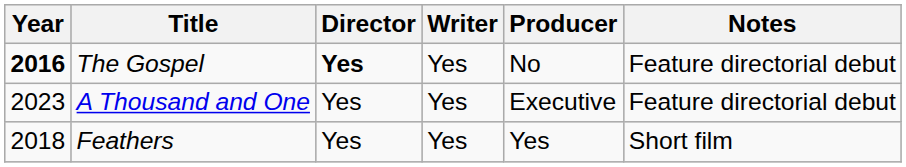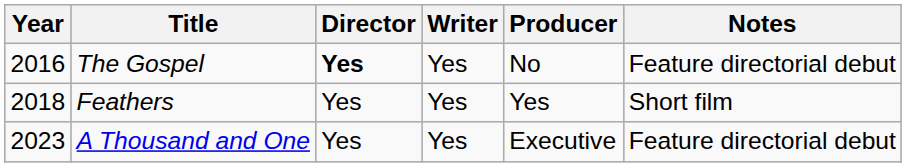 <table class="wikitable">
 <tr>
 <th>Year</th>
 <th>Title</th>
 <th>Director</th>
 <th>Writer</th>
 <th>Producer</th>
 <th>Notes</th>
 </tr>
 <tr>
-<td><strong>2016</strong></td>
+<td>2016</td>
 <td><em>The Gospel</em></td>
 <td><strong>Yes</strong></td>
 <td>Yes</td>
 <td>No</td>
-<td>Feature directorial debut</td>
-</tr>
-<tr>
-<td>2023</td>
-<td><em><a href='#'>A Thousand and One</a></em></td>
-<td>Yes</td>
-<td>Yes</td>
-<td>Executive</td>
 <td>Feature directorial debut</td>
 </tr>
 <tr>
 <td>2018</td>
 <td><em>Feathers</em></td>
 <td>Yes</td>
 <td>Yes</td>
 <td>Yes</td>
 <td>Short film</td>
 </tr>
+<tr>
+<td>2023</td>
+<td><em><a href='#'>A Thousand and One</a></em></td>
+<td>Yes</td>
+<td>Yes</td>
+<td>Executive</td>
+<td>Feature directorial debut</td>
+</tr>
 </table>
